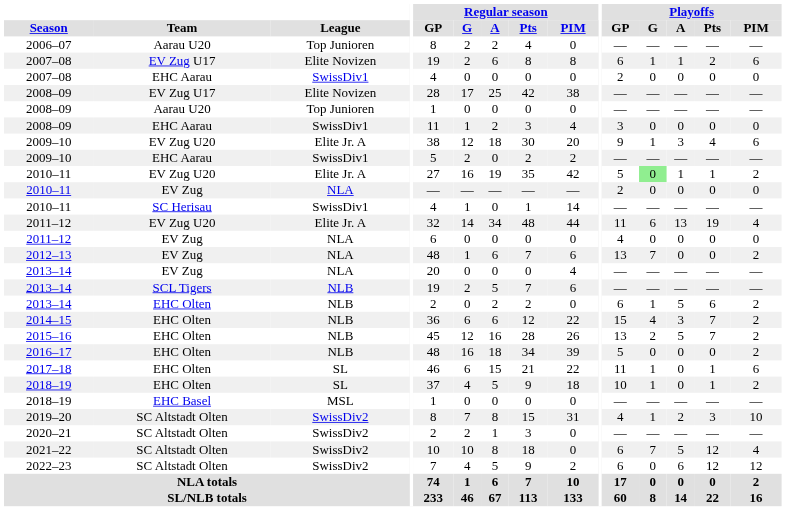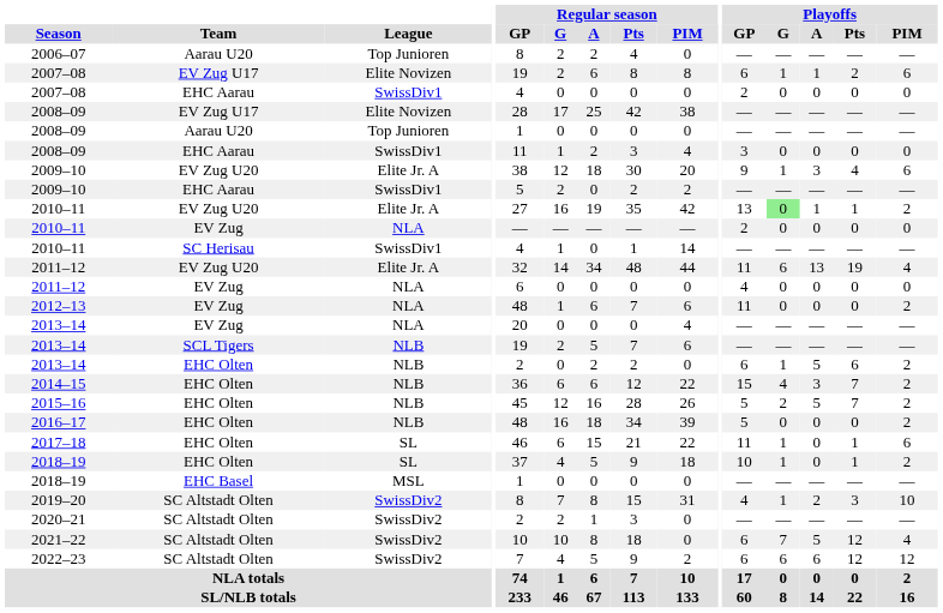 <table border="0" cellpadding="1" cellspacing="0" style="text-align:center; width:60em">
 <tr bgcolor="#e0e0e0">
 <th colspan="3" bgcolor="#ffffff"></th>
 <th rowspan="99" bgcolor="#ffffff"></th>
 <th colspan="5"><a href='#'>Regular season</a></th>
 <th rowspan="99" bgcolor="#ffffff"></th>
 <th colspan="5"><a href='#'>Playoffs</a></th>
 </tr>
 <tr bgcolor="#e0e0e0">
 <th><a href='#'>Season</a></th>
 <th>Team</th>
 <th>League</th>
 <th>GP</th>
 <th><a href='#'>G</a></th>
 <th><a href='#'>A</a></th>
 <th><a href='#'>Pts</a></th>
 <th><a href='#'>PIM</a></th>
 <th>GP</th>
 <th>G</th>
 <th>A</th>
 <th>Pts</th>
 <th>PIM</th>
 </tr>
 <tr>
 <td>2006–07</td>
 <td>Aarau U20</td>
 <td>Top Junioren</td>
 <td>8</td>
 <td>2</td>
 <td>2</td>
 <td>4</td>
 <td>0</td>
 <td>—</td>
 <td>—</td>
 <td>—</td>
 <td>—</td>
 <td>—</td>
 </tr>
 <tr bgcolor="#f0f0f0">
 <td>2007–08</td>
 <td><a href='#'>EV Zug</a> U17</td>
 <td>Elite Novizen</td>
 <td>19</td>
 <td>2</td>
 <td>6</td>
 <td>8</td>
 <td>8</td>
 <td>6</td>
 <td>1</td>
 <td>1</td>
 <td>2</td>
 <td>6</td>
 </tr>
 <tr>
 <td>2007–08</td>
 <td>EHC Aarau</td>
 <td><a href='#'>SwissDiv1</a></td>
 <td>4</td>
 <td>0</td>
 <td>0</td>
 <td>0</td>
 <td>0</td>
 <td>2</td>
 <td>0</td>
 <td>0</td>
 <td>0</td>
 <td>0</td>
 </tr>
 <tr bgcolor="#f0f0f0">
 <td>2008–09</td>
 <td>EV Zug U17</td>
 <td>Elite Novizen</td>
 <td>28</td>
 <td>17</td>
 <td>25</td>
 <td>42</td>
 <td>38</td>
 <td>—</td>
 <td>—</td>
 <td>—</td>
 <td>—</td>
 <td>—</td>
 </tr>
 <tr>
 <td>2008–09</td>
 <td>Aarau U20</td>
 <td>Top Junioren</td>
 <td>1</td>
 <td>0</td>
 <td>0</td>
 <td>0</td>
 <td>0</td>
 <td>—</td>
 <td>—</td>
 <td>—</td>
 <td>—</td>
 <td>—</td>
 </tr>
 <tr bgcolor="#f0f0f0">
 <td>2008–09</td>
 <td>EHC Aarau</td>
 <td>SwissDiv1</td>
 <td>11</td>
 <td>1</td>
 <td>2</td>
 <td>3</td>
 <td>4</td>
 <td>3</td>
 <td>0</td>
 <td>0</td>
 <td>0</td>
 <td>0</td>
 </tr>
 <tr>
 <td>2009–10</td>
 <td>EV Zug U20</td>
 <td>Elite Jr. A</td>
 <td>38</td>
 <td>12</td>
 <td>18</td>
 <td>30</td>
 <td>20</td>
 <td>9</td>
 <td>1</td>
 <td>3</td>
 <td>4</td>
 <td>6</td>
 </tr>
 <tr bgcolor="#f0f0f0">
 <td>2009–10</td>
 <td>EHC Aarau</td>
 <td>SwissDiv1</td>
 <td>5</td>
 <td>2</td>
 <td>0</td>
 <td>2</td>
 <td>2</td>
 <td>—</td>
 <td>—</td>
 <td>—</td>
 <td>—</td>
 <td>—</td>
 </tr>
 <tr>
 <td>2010–11</td>
 <td>EV Zug U20</td>
 <td>Elite Jr. A</td>
 <td>27</td>
 <td>16</td>
 <td>19</td>
 <td>35</td>
 <td>42</td>
-<td>5</td>
+<td>13</td>
 <td style="background: lightgreen;">0</td>
 <td>1</td>
 <td>1</td>
 <td>2</td>
 </tr>
 <tr bgcolor="#f0f0f0">
 <td><a href='#'>2010–11</a></td>
 <td>EV Zug</td>
 <td><a href='#'>NLA</a></td>
 <td>—</td>
 <td>—</td>
 <td>—</td>
 <td>—</td>
 <td>—</td>
 <td>2</td>
 <td>0</td>
 <td>0</td>
 <td>0</td>
 <td>0</td>
 </tr>
 <tr>
 <td>2010–11</td>
 <td><a href='#'>SC Herisau</a></td>
 <td>SwissDiv1</td>
 <td>4</td>
 <td>1</td>
 <td>0</td>
 <td>1</td>
 <td>14</td>
 <td>—</td>
 <td>—</td>
 <td>—</td>
 <td>—</td>
 <td>—</td>
 </tr>
 <tr bgcolor="#f0f0f0">
 <td>2011–12</td>
 <td>EV Zug U20</td>
 <td>Elite Jr. A</td>
 <td>32</td>
 <td>14</td>
 <td>34</td>
 <td>48</td>
 <td>44</td>
 <td>11</td>
 <td>6</td>
 <td>13</td>
 <td>19</td>
 <td>4</td>
 </tr>
 <tr>
 <td><a href='#'>2011–12</a></td>
 <td>EV Zug</td>
 <td>NLA</td>
 <td>6</td>
 <td>0</td>
 <td>0</td>
 <td>0</td>
 <td>0</td>
 <td>4</td>
 <td>0</td>
 <td>0</td>
 <td>0</td>
 <td>0</td>
 </tr>
 <tr bgcolor="#f0f0f0">
 <td><a href='#'>2012–13</a></td>
 <td>EV Zug</td>
 <td>NLA</td>
 <td>48</td>
 <td>1</td>
 <td>6</td>
 <td>7</td>
 <td>6</td>
-<td>13</td>
-<td>7</td>
+<td>11</td>
+<td>0</td>
 <td>0</td>
 <td>0</td>
 <td>2</td>
 </tr>
 <tr>
 <td><a href='#'>2013–14</a></td>
 <td>EV Zug</td>
 <td>NLA</td>
 <td>20</td>
 <td>0</td>
 <td>0</td>
 <td>0</td>
 <td>4</td>
 <td>—</td>
 <td>—</td>
 <td>—</td>
 <td>—</td>
 <td>—</td>
 </tr>
 <tr bgcolor="#f0f0f0">
 <td><a href='#'>2013–14</a></td>
 <td><a href='#'>SCL Tigers</a></td>
 <td><a href='#'>NLB</a></td>
 <td>19</td>
 <td>2</td>
 <td>5</td>
 <td>7</td>
 <td>6</td>
 <td>—</td>
 <td>—</td>
 <td>—</td>
 <td>—</td>
 <td>—</td>
 </tr>
 <tr>
 <td><a href='#'>2013–14</a></td>
 <td><a href='#'>EHC Olten</a></td>
 <td>NLB</td>
 <td>2</td>
 <td>0</td>
 <td>2</td>
 <td>2</td>
 <td>0</td>
 <td>6</td>
 <td>1</td>
 <td>5</td>
 <td>6</td>
 <td>2</td>
 </tr>
 <tr bgcolor="#f0f0f0">
 <td><a href='#'>2014–15</a></td>
 <td>EHC Olten</td>
 <td>NLB</td>
 <td>36</td>
 <td>6</td>
 <td>6</td>
 <td>12</td>
 <td>22</td>
 <td>15</td>
 <td>4</td>
 <td>3</td>
 <td>7</td>
 <td>2</td>
 </tr>
 <tr>
 <td><a href='#'>2015–16</a></td>
 <td>EHC Olten</td>
 <td>NLB</td>
 <td>45</td>
 <td>12</td>
 <td>16</td>
 <td>28</td>
 <td>26</td>
-<td>13</td>
+<td>5</td>
 <td>2</td>
 <td>5</td>
 <td>7</td>
 <td>2</td>
 </tr>
 <tr bgcolor="#f0f0f0">
 <td><a href='#'>2016–17</a></td>
 <td>EHC Olten</td>
 <td>NLB</td>
 <td>48</td>
 <td>16</td>
 <td>18</td>
 <td>34</td>
 <td>39</td>
 <td>5</td>
 <td>0</td>
 <td>0</td>
 <td>0</td>
 <td>2</td>
 </tr>
 <tr>
 <td><a href='#'>2017–18</a></td>
 <td>EHC Olten</td>
 <td>SL</td>
 <td>46</td>
 <td>6</td>
 <td>15</td>
 <td>21</td>
 <td>22</td>
 <td>11</td>
 <td>1</td>
 <td>0</td>
 <td>1</td>
 <td>6</td>
 </tr>
 <tr bgcolor="#f0f0f0">
 <td><a href='#'>2018–19</a></td>
 <td>EHC Olten</td>
 <td>SL</td>
 <td>37</td>
 <td>4</td>
 <td>5</td>
 <td>9</td>
 <td>18</td>
 <td>10</td>
 <td>1</td>
 <td>0</td>
 <td>1</td>
 <td>2</td>
 </tr>
 <tr>
 <td>2018–19</td>
 <td><a href='#'>EHC Basel</a></td>
 <td>MSL</td>
 <td>1</td>
 <td>0</td>
 <td>0</td>
 <td>0</td>
 <td>0</td>
 <td>—</td>
 <td>—</td>
 <td>—</td>
 <td>—</td>
 <td>—</td>
 </tr>
 <tr bgcolor="#f0f0f0">
 <td>2019–20</td>
 <td>SC Altstadt Olten</td>
 <td><a href='#'>SwissDiv2</a></td>
 <td>8</td>
 <td>7</td>
 <td>8</td>
 <td>15</td>
 <td>31</td>
 <td>4</td>
 <td>1</td>
 <td>2</td>
 <td>3</td>
 <td>10</td>
 </tr>
 <tr>
 <td>2020–21</td>
 <td>SC Altstadt Olten</td>
 <td>SwissDiv2</td>
 <td>2</td>
 <td>2</td>
 <td>1</td>
 <td>3</td>
 <td>0</td>
 <td>—</td>
 <td>—</td>
 <td>—</td>
 <td>—</td>
 <td>—</td>
 </tr>
 <tr bgcolor="#f0f0f0">
 <td>2021–22</td>
 <td>SC Altstadt Olten</td>
 <td>SwissDiv2</td>
 <td>10</td>
 <td>10</td>
 <td>8</td>
 <td>18</td>
 <td>0</td>
 <td>6</td>
 <td>7</td>
 <td>5</td>
 <td>12</td>
 <td>4</td>
 </tr>
 <tr>
 <td>2022–23</td>
 <td>SC Altstadt Olten</td>
 <td>SwissDiv2</td>
 <td>7</td>
 <td>4</td>
 <td>5</td>
 <td>9</td>
 <td>2</td>
 <td>6</td>
-<td>0</td>
+<td>6</td>
 <td>6</td>
 <td>12</td>
 <td>12</td>
 </tr>
 <tr>
 </tr>
 <tr ALIGN="center" bgcolor="#e0e0e0">
 <th colspan="3">NLA totals</th>
 <th ALIGN="center">74</th>
 <th ALIGN="center">1</th>
 <th ALIGN="center">6</th>
 <th ALIGN="center">7</th>
 <th ALIGN="center">10</th>
 <th ALIGN="center">17</th>
 <th ALIGN="center">0</th>
 <th ALIGN="center">0</th>
 <th ALIGN="center">0</th>
 <th ALIGN="center">2</th>
 </tr>
 <tr>
 </tr>
 <tr ALIGN="center" bgcolor="#e0e0e0">
 <th colspan="3">SL/NLB totals</th>
 <th ALIGN="center">233</th>
 <th ALIGN="center">46</th>
 <th ALIGN="center">67</th>
 <th ALIGN="center">113</th>
 <th ALIGN="center">133</th>
 <th ALIGN="center">60</th>
 <th ALIGN="center">8</th>
 <th ALIGN="center">14</th>
 <th ALIGN="center">22</th>
 <th ALIGN="center">16</th>
 </tr>
 </table>
